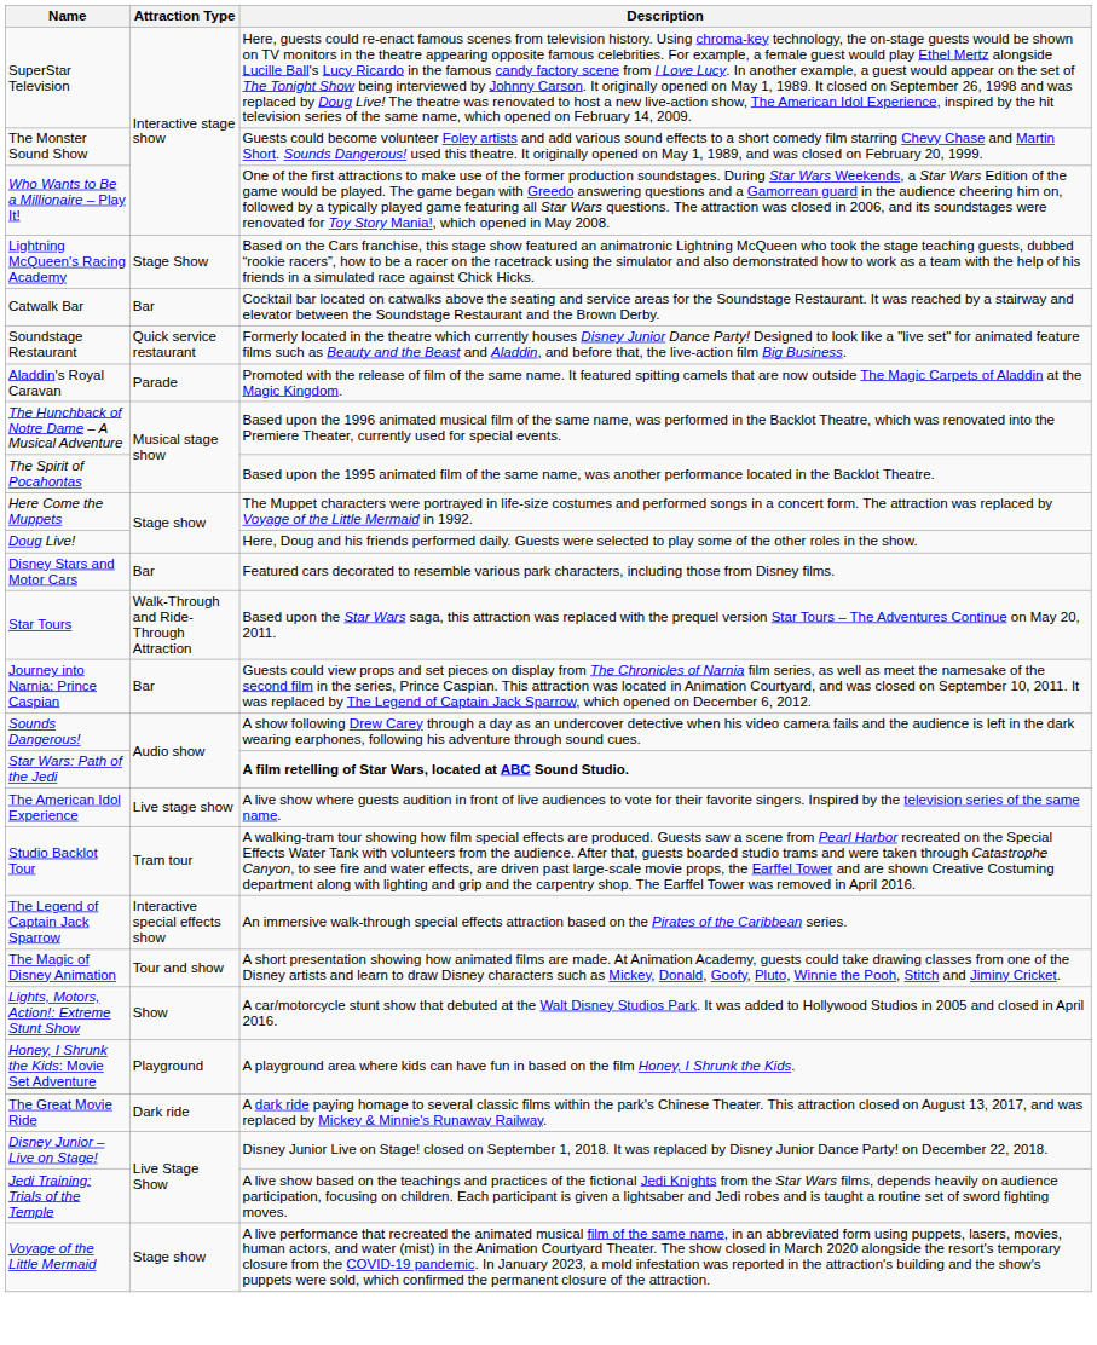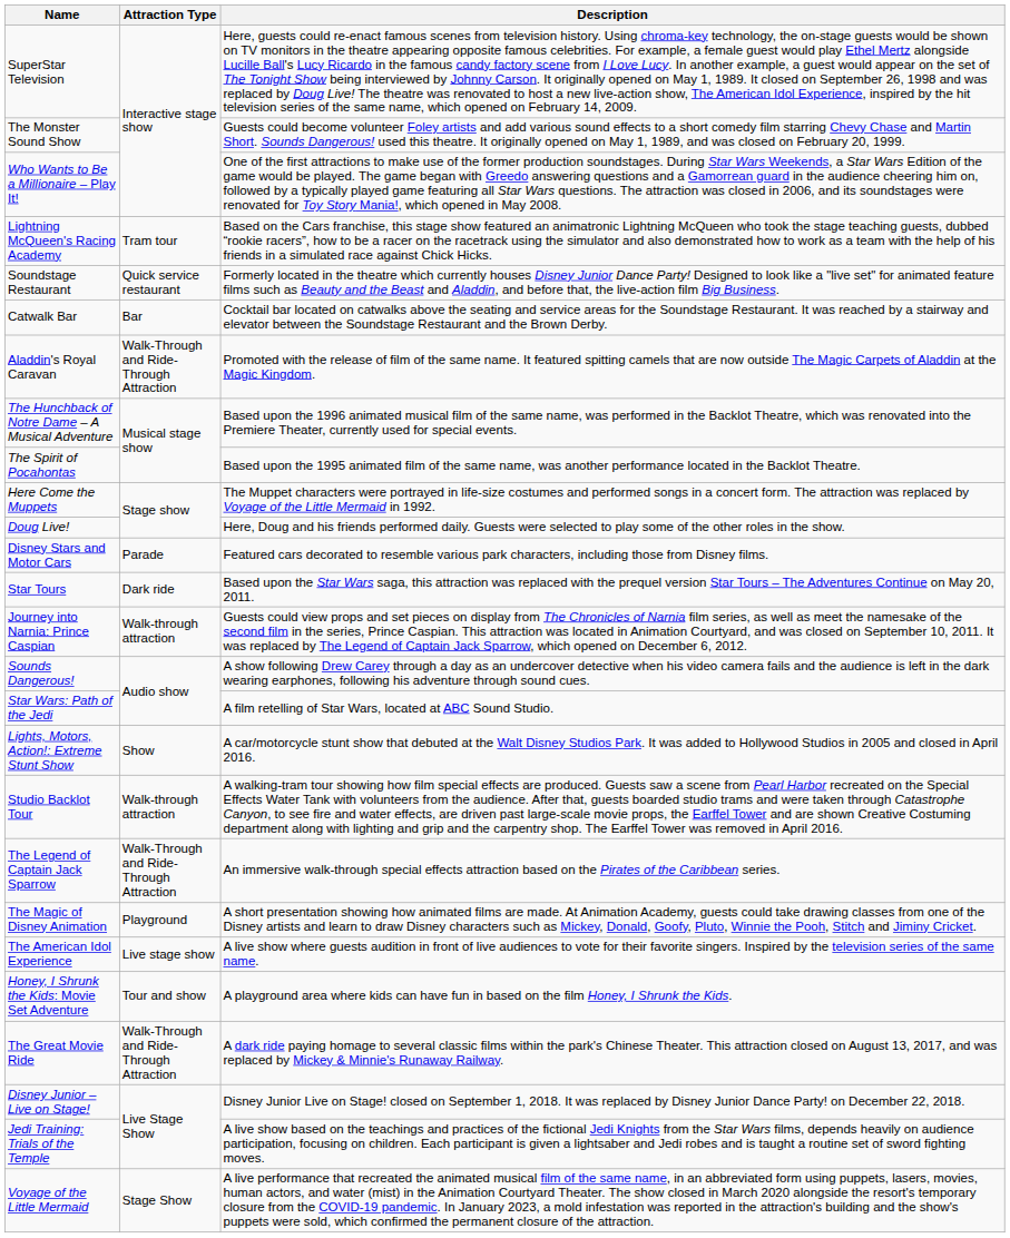 <table class="wikitable sortable">
 <tr>
 <th>Name</th>
 <th>Attraction Type</th>
 <th>Description</th>
 </tr>
 <tr>
 <td>SuperStar Television</td>
 <td rowspan=3>Interactive stage show</td>
 <td>Here, guests could re-enact famous scenes from television history. Using <a href='#'>chroma-key</a> technology, the on-stage guests would be shown on TV monitors in the theatre appearing opposite famous celebrities. For example, a female guest would play <a href='#'>Ethel Mertz</a> alongside <a href='#'>Lucille Ball</a>'s <a href='#'>Lucy Ricardo</a> in the famous <a href='#'>candy factory scene</a> from <em><a href='#'>I Love Lucy</a></em>. In another example, a guest would appear on the set of <em><a href='#'>The Tonight Show</a></em> being interviewed by <a href='#'>Johnny Carson</a>. It originally opened on May 1, 1989. It closed on September 26, 1998 and was replaced by <em><a href='#'>Doug</a> Live!</em> The theatre was renovated to host a new live-action show, <a href='#'>The American Idol Experience</a>, inspired by the hit television series of the same name, which opened on February 14, 2009.</td>
 </tr>
 <tr>
 <td>The Monster Sound Show</td>
 <td>Guests could become volunteer <a href='#'>Foley artists</a> and add various sound effects to a short comedy film starring <a href='#'>Chevy Chase</a> and <a href='#'>Martin Short</a>. <em><a href='#'>Sounds Dangerous!</a></em> used this theatre. It originally opened on May 1, 1989, and was closed on February 20, 1999.</td>
 </tr>
 <tr>
 <td><a href='#'><em>Who Wants to Be a Millionaire</em> – Play It!</a></td>
 <td>One of the first attractions to make use of the former production soundstages. During <a href='#'><em>Star Wars</em> Weekends</a>, a <em>Star Wars</em> Edition of the game would be played. The game began with <a href='#'>Greedo</a> answering questions and a <a href='#'>Gamorrean guard</a> in the audience cheering him on, followed by a typically played game featuring all <em>Star Wars</em> questions. The attraction was closed in 2006, and its soundstages were renovated for <a href='#'><em>Toy Story</em> Mania!</a>, which opened in May 2008.</td>
 </tr>
 <tr>
 <td><a href='#'>Lightning McQueen's Racing Academy</a></td>
-<td>Stage Show</td>
+<td>Tram tour</td>
 <td>Based on the Cars franchise, this stage show featured an animatronic Lightning McQueen who took the stage teaching guests, dubbed “rookie racers”, how to be a racer on the racetrack using the simulator and also demonstrated how to work as a team with the help of his friends in a simulated race against Chick Hicks.</td>
+</tr>
+<tr>
+<td>Soundstage Restaurant</td>
+<td>Quick service restaurant</td>
+<td>Formerly located in the theatre which currently houses <em><a href='#'>Disney Junior</a> Dance Party!</em> Designed to look like a "live set" for animated feature films such as <em><a href='#'>Beauty and the Beast</a></em> and <em><a href='#'>Aladdin</a></em>, and before that, the live-action film <em><a href='#'>Big Business</a></em>.</td>
 </tr>
 <tr>
 <td>Catwalk Bar</td>
 <td>Bar</td>
 <td>Cocktail bar located on catwalks above the seating and service areas for the Soundstage Restaurant. It was reached by a stairway and elevator between the Soundstage Restaurant and the Brown Derby.</td>
 </tr>
 <tr>
-<td>Soundstage Restaurant</td>
-<td>Quick service restaurant</td>
-<td>Formerly located in the theatre which currently houses <em><a href='#'>Disney Junior</a> Dance Party!</em> Designed to look like a "live set" for animated feature films such as <em><a href='#'>Beauty and the Beast</a></em> and <em><a href='#'>Aladdin</a></em>, and before that, the live-action film <em><a href='#'>Big Business</a></em>.</td>
-</tr>
-<tr>
 <td><a href='#'>Aladdin</a>'s Royal Caravan</td>
-<td>Parade</td>
+<td>Walk-Through and Ride-Through Attraction</td>
 <td>Promoted with the release of film of the same name. It featured spitting camels that are now outside <a href='#'>The Magic Carpets of Aladdin</a> at the <a href='#'>Magic Kingdom</a>.</td>
 </tr>
 <tr>
 <td><em><a href='#'>The Hunchback of Notre Dame</a> – A Musical Adventure</em></td>
 <td rowspan=2>Musical stage show</td>
 <td>Based upon the 1996 animated musical film of the same name, was performed in the Backlot Theatre, which was renovated into the Premiere Theater, currently used for special events.</td>
 </tr>
 <tr>
 <td><em>The Spirit of <a href='#'>Pocahontas</a></em></td>
 <td>Based upon the 1995 animated film of the same name, was another performance located in the Backlot Theatre.</td>
 </tr>
 <tr>
 <td><em>Here Come the <a href='#'>Muppets</a></em></td>
 <td rowspan=2>Stage show</td>
 <td>The Muppet characters were portrayed in life-size costumes and performed songs in a concert form. The attraction was replaced by <em><a href='#'>Voyage of the Little Mermaid</a></em> in 1992.</td>
 </tr>
 <tr>
 <td><em><a href='#'>Doug</a> Live!</em></td>
 <td>Here, Doug and his friends performed daily. Guests were selected to play some of the other roles in the show.</td>
 </tr>
 <tr>
 <td><a href='#'>Disney Stars and Motor Cars</a></td>
-<td>Bar</td>
+<td>Parade</td>
 <td>Featured cars decorated to resemble various park characters, including those from Disney films.</td>
 </tr>
 <tr>
 <td><a href='#'>Star Tours</a></td>
-<td>Walk-Through and Ride-Through Attraction</td>
+<td>Dark ride</td>
 <td>Based upon the <em><a href='#'>Star Wars</a></em> saga, this attraction was replaced with the prequel version <a href='#'>Star Tours – The Adventures Continue</a> on May 20, 2011.</td>
 </tr>
 <tr>
 <td><a href='#'>Journey into Narnia: Prince Caspian</a></td>
-<td>Bar</td>
+<td>Walk-through attraction</td>
 <td>Guests could view props and set pieces on display from <em><a href='#'>The Chronicles of Narnia</a></em> film series, as well as meet the namesake of the <a href='#'>second film</a> in the series, Prince Caspian. This attraction was located in Animation Courtyard, and was closed on September 10, 2011. It was replaced by <a href='#'>The Legend of Captain Jack Sparrow</a>, which opened on December 6, 2012.</td>
 </tr>
 <tr>
 <td><em><a href='#'>Sounds Dangerous!</a></em></td>
 <td rowspan=2>Audio show</td>
 <td>A show following <a href='#'>Drew Carey</a> through a day as an undercover detective when his video camera fails and the audience is left in the dark wearing earphones, following his adventure through sound cues.</td>
 </tr>
 <tr>
 <td><em><a href='#'>Star Wars: Path of the Jedi</a></em></td>
-<td><strong>A film retelling of Star Wars, located at <a href='#'>ABC</a> Sound Studio.</strong></td>
+<td>A film retelling of Star Wars, located at <a href='#'>ABC</a> Sound Studio.</td>
+</tr>
+<tr>
+<td><em><a href='#'>Lights, Motors, Action!: Extreme Stunt Show</a></em></td>
+<td>Show</td>
+<td>A car/motorcycle stunt show that debuted at the <a href='#'>Walt Disney Studios Park</a>. It was added to Hollywood Studios in 2005 and closed in April 2016.</td>
+</tr>
+<tr>
+<td><a href='#'>Studio Backlot Tour</a></td>
+<td>Walk-through attraction</td>
+<td>A walking-tram tour showing how film special effects are produced. Guests saw a scene from <em><a href='#'>Pearl Harbor</a></em> recreated on the Special Effects Water Tank with volunteers from the audience. After that, guests boarded studio trams and were taken through <em>Catastrophe Canyon</em>, to see fire and water effects, are driven past large-scale movie props, the <a href='#'>Earffel Tower</a> and are shown Creative Costuming department along with lighting and grip and the carpentry shop. The Earffel Tower was removed in April 2016.</td>
+</tr>
+<tr>
+<td><a href='#'>The Legend of Captain Jack Sparrow</a></td>
+<td>Walk-Through and Ride-Through Attraction</td>
+<td>An immersive walk-through special effects attraction based on the <em><a href='#'>Pirates of the Caribbean</a></em> series.</td>
+</tr>
+<tr>
+<td><a href='#'>The Magic of Disney Animation</a></td>
+<td>Playground</td>
+<td>A short presentation showing how animated films are made. At Animation Academy, guests could take drawing classes from one of the Disney artists and learn to draw Disney characters such as <a href='#'>Mickey</a>, <a href='#'>Donald</a>, <a href='#'>Goofy</a>, <a href='#'>Pluto</a>, <a href='#'>Winnie the Pooh</a>, <a href='#'>Stitch</a> and <a href='#'>Jiminy Cricket</a>.</td>
 </tr>
 <tr>
 <td><a href='#'>The American Idol Experience</a></td>
 <td>Live stage show</td>
 <td>A live show where guests audition in front of live audiences to vote for their favorite singers. Inspired by the <a href='#'>television series of the same name</a>.</td>
 </tr>
 <tr>
-<td><a href='#'>Studio Backlot Tour</a></td>
-<td>Tram tour</td>
-<td>A walking-tram tour showing how film special effects are produced. Guests saw a scene from <em><a href='#'>Pearl Harbor</a></em> recreated on the Special Effects Water Tank with volunteers from the audience. After that, guests boarded studio trams and were taken through <em>Catastrophe Canyon</em>, to see fire and water effects, are driven past large-scale movie props, the <a href='#'>Earffel Tower</a> and are shown Creative Costuming department along with lighting and grip and the carpentry shop. The Earffel Tower was removed in April 2016.</td>
-</tr>
-<tr>
-<td><a href='#'>The Legend of Captain Jack Sparrow</a></td>
-<td>Interactive special effects show</td>
-<td>An immersive walk-through special effects attraction based on the <em><a href='#'>Pirates of the Caribbean</a></em> series.</td>
-</tr>
-<tr>
-<td><a href='#'>The Magic of Disney Animation</a></td>
+<td><a href='#'><em>Honey, I Shrunk the Kids</em>: Movie Set Adventure</a></td>
 <td>Tour and show</td>
-<td>A short presentation showing how animated films are made. At Animation Academy, guests could take drawing classes from one of the Disney artists and learn to draw Disney characters such as <a href='#'>Mickey</a>, <a href='#'>Donald</a>, <a href='#'>Goofy</a>, <a href='#'>Pluto</a>, <a href='#'>Winnie the Pooh</a>, <a href='#'>Stitch</a> and <a href='#'>Jiminy Cricket</a>.</td>
-</tr>
-<tr>
-<td><em><a href='#'>Lights, Motors, Action!: Extreme Stunt Show</a></em></td>
-<td>Show</td>
-<td>A car/motorcycle stunt show that debuted at the <a href='#'>Walt Disney Studios Park</a>. It was added to Hollywood Studios in 2005 and closed in April 2016.</td>
-</tr>
-<tr>
-<td><a href='#'><em>Honey, I Shrunk the Kids</em>: Movie Set Adventure</a></td>
-<td>Playground</td>
 <td>A playground area where kids can have fun in based on the film <em><a href='#'>Honey, I Shrunk the Kids</a></em>.</td>
 </tr>
 <tr>
 <td><a href='#'>The Great Movie Ride</a></td>
-<td>Dark ride</td>
+<td>Walk-Through and Ride-Through Attraction</td>
 <td>A <a href='#'>dark ride</a> paying homage to several classic films within the park's Chinese Theater. This attraction closed on August 13, 2017, and was replaced by <a href='#'>Mickey & Minnie's Runaway Railway</a>.</td>
 </tr>
 <tr>
 <td><em><a href='#'>Disney Junior – Live on Stage!</a></em></td>
 <td rowspan=2>Live Stage Show</td>
 <td>Disney Junior Live on Stage! closed on September 1, 2018. It was replaced by Disney Junior Dance Party! on December 22, 2018.</td>
 </tr>
 <tr>
 <td><em><a href='#'>Jedi Training: Trials of the Temple</a></em></td>
 <td>A live show based on the teachings and practices of the fictional <a href='#'>Jedi Knights</a> from the <em>Star Wars</em> films, depends heavily on audience participation, focusing on children. Each participant is given a lightsaber and Jedi robes and is taught a routine set of sword fighting moves.</td>
 </tr>
 <tr>
 <td><em><a href='#'>Voyage of the Little Mermaid</a></em></td>
-<td>Stage show</td>
+<td>Stage Show</td>
 <td>A live performance that recreated the animated musical <a href='#'>film of the same name</a>, in an abbreviated form using puppets, lasers, movies, human actors, and water (mist) in the Animation Courtyard Theater. The show closed in March 2020 alongside the resort's temporary closure from the <a href='#'>COVID-19 pandemic</a>. In January 2023, a mold infestation was reported in the attraction's building and the show's puppets were sold, which confirmed the permanent closure of the attraction.</td>
 </tr>
 </table>
